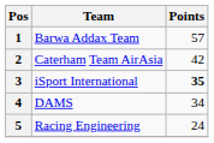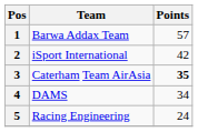 <table class="wikitable" style="font-size: 85%;">
 <tr>
 <th>Pos</th>
 <th>Team</th>
 <th>Points</th>
 </tr>
 <tr>
 <th>1</th>
 <td> <a href='#'>Barwa Addax Team</a></td>
 <td align=right>57</td>
 </tr>
 <tr>
 <th>2</th>
-<td> <a href='#'>Caterham</a> <a href='#'>Team AirAsia</a></td>
+<td> <a href='#'>iSport International</a></td>
 <td align=right>42</td>
 </tr>
 <tr>
 <th>3</th>
-<td> <a href='#'>iSport International</a></td>
+<td> <a href='#'>Caterham</a> <a href='#'>Team AirAsia</a></td>
 <td align=right><strong>35</strong></td>
 </tr>
 <tr>
 <th>4</th>
 <td> <a href='#'>DAMS</a></td>
 <td align=right>34</td>
 </tr>
 <tr>
 <th>5</th>
 <td> <a href='#'>Racing Engineering</a></td>
 <td align=right>24</td>
 </tr>
 <tr>
 </tr>
 </table>
